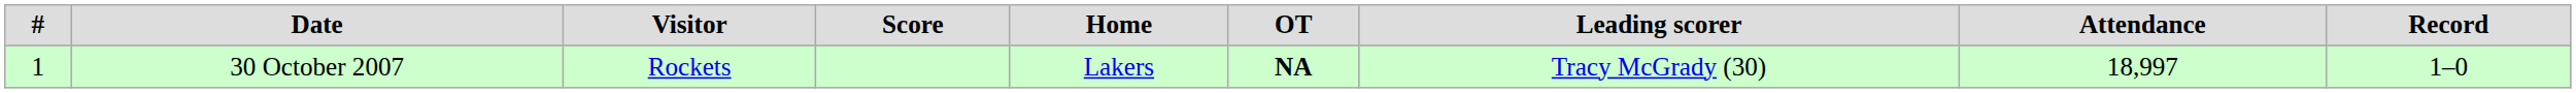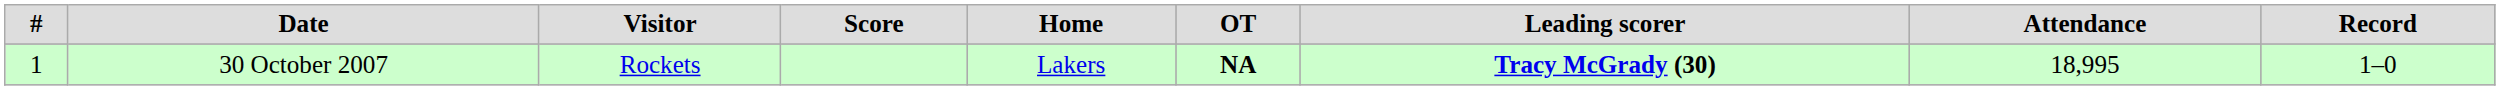 <table class="wikitable" width="80%">
 <tr align="center"  bgcolor="#dddddd">
 <td><strong>#</strong></td>
 <td><strong>Date</strong></td>
 <td><strong>Visitor</strong></td>
 <td><strong>Score</strong></td>
 <td><strong>Home</strong></td>
 <td><strong>OT</strong></td>
 <td><strong>Leading scorer</strong></td>
 <td><strong>Attendance</strong></td>
 <td><strong>Record</strong></td>
 </tr>
 <tr align="center" bgcolor="#ccffcc">
 <td>1</td>
 <td>30 October 2007</td>
 <td><a href='#'>Rockets</a></td>
 <td></td>
 <td><a href='#'>Lakers</a></td>
 <td><strong>NA</strong></td>
-<td><a href='#'>Tracy McGrady</a> (30)</td>
-<td>18,997</td>
+<td><strong><a href='#'>Tracy McGrady</a> (30)</strong></td>
+<td>18,995</td>
 <td>1–0</td>
 </tr>
 </table>
